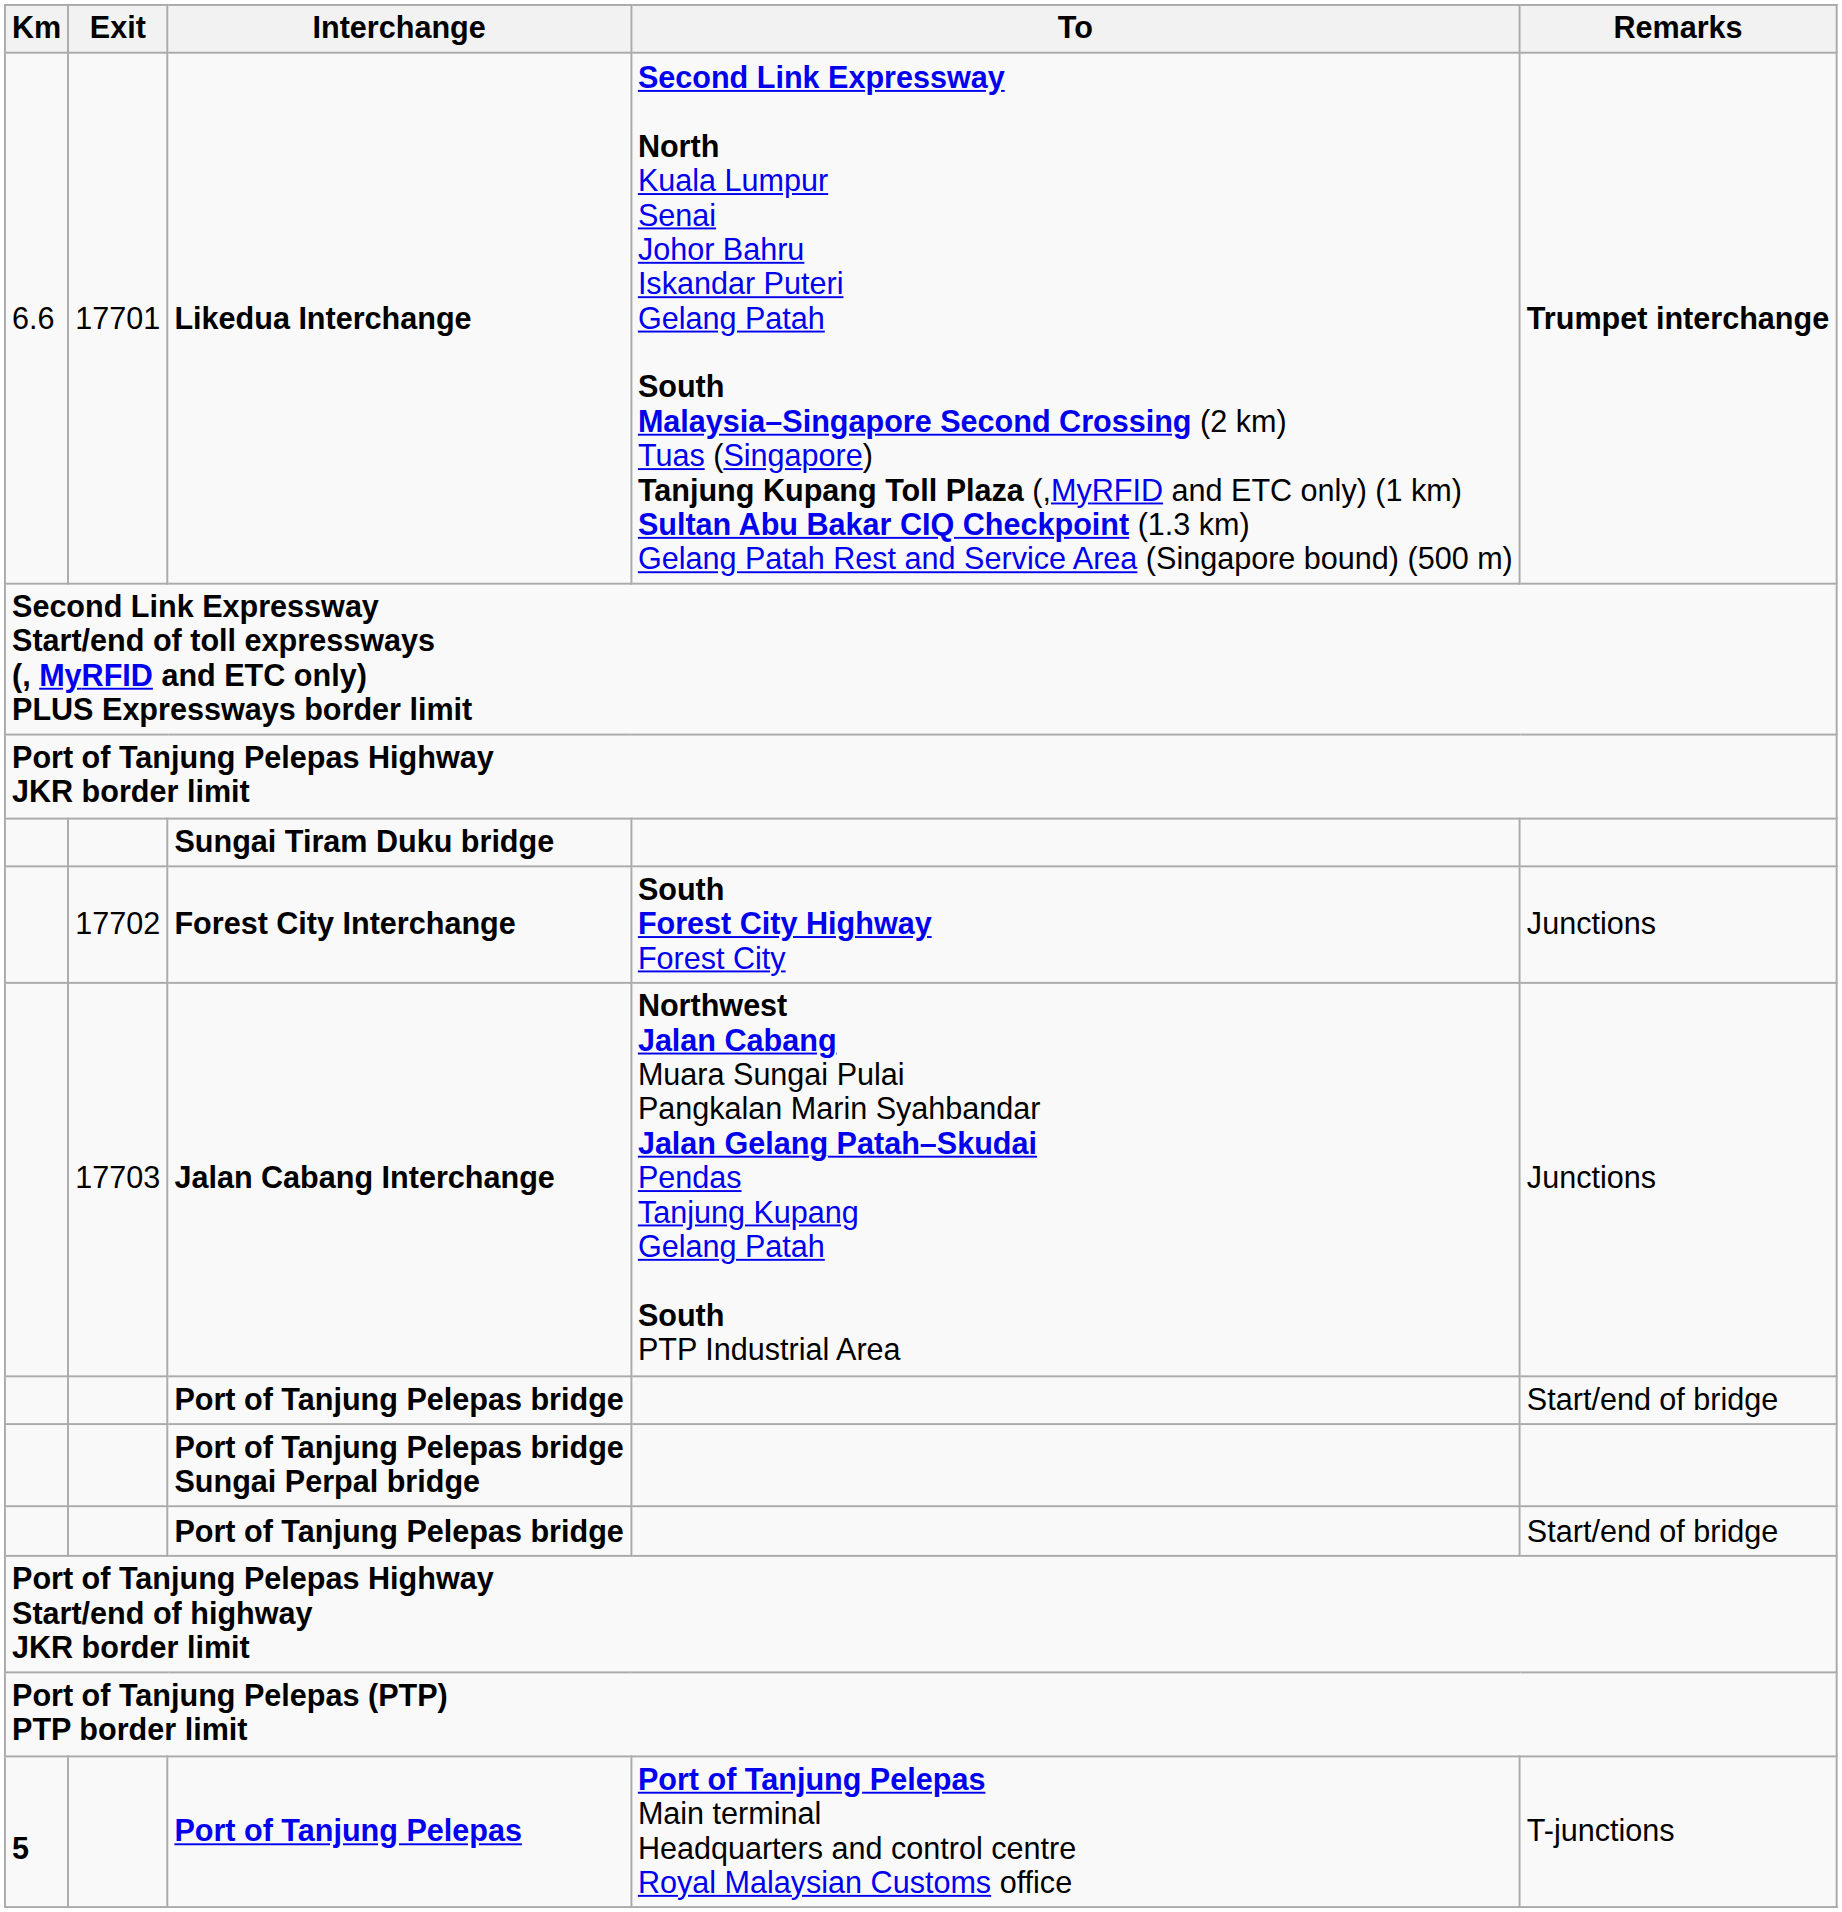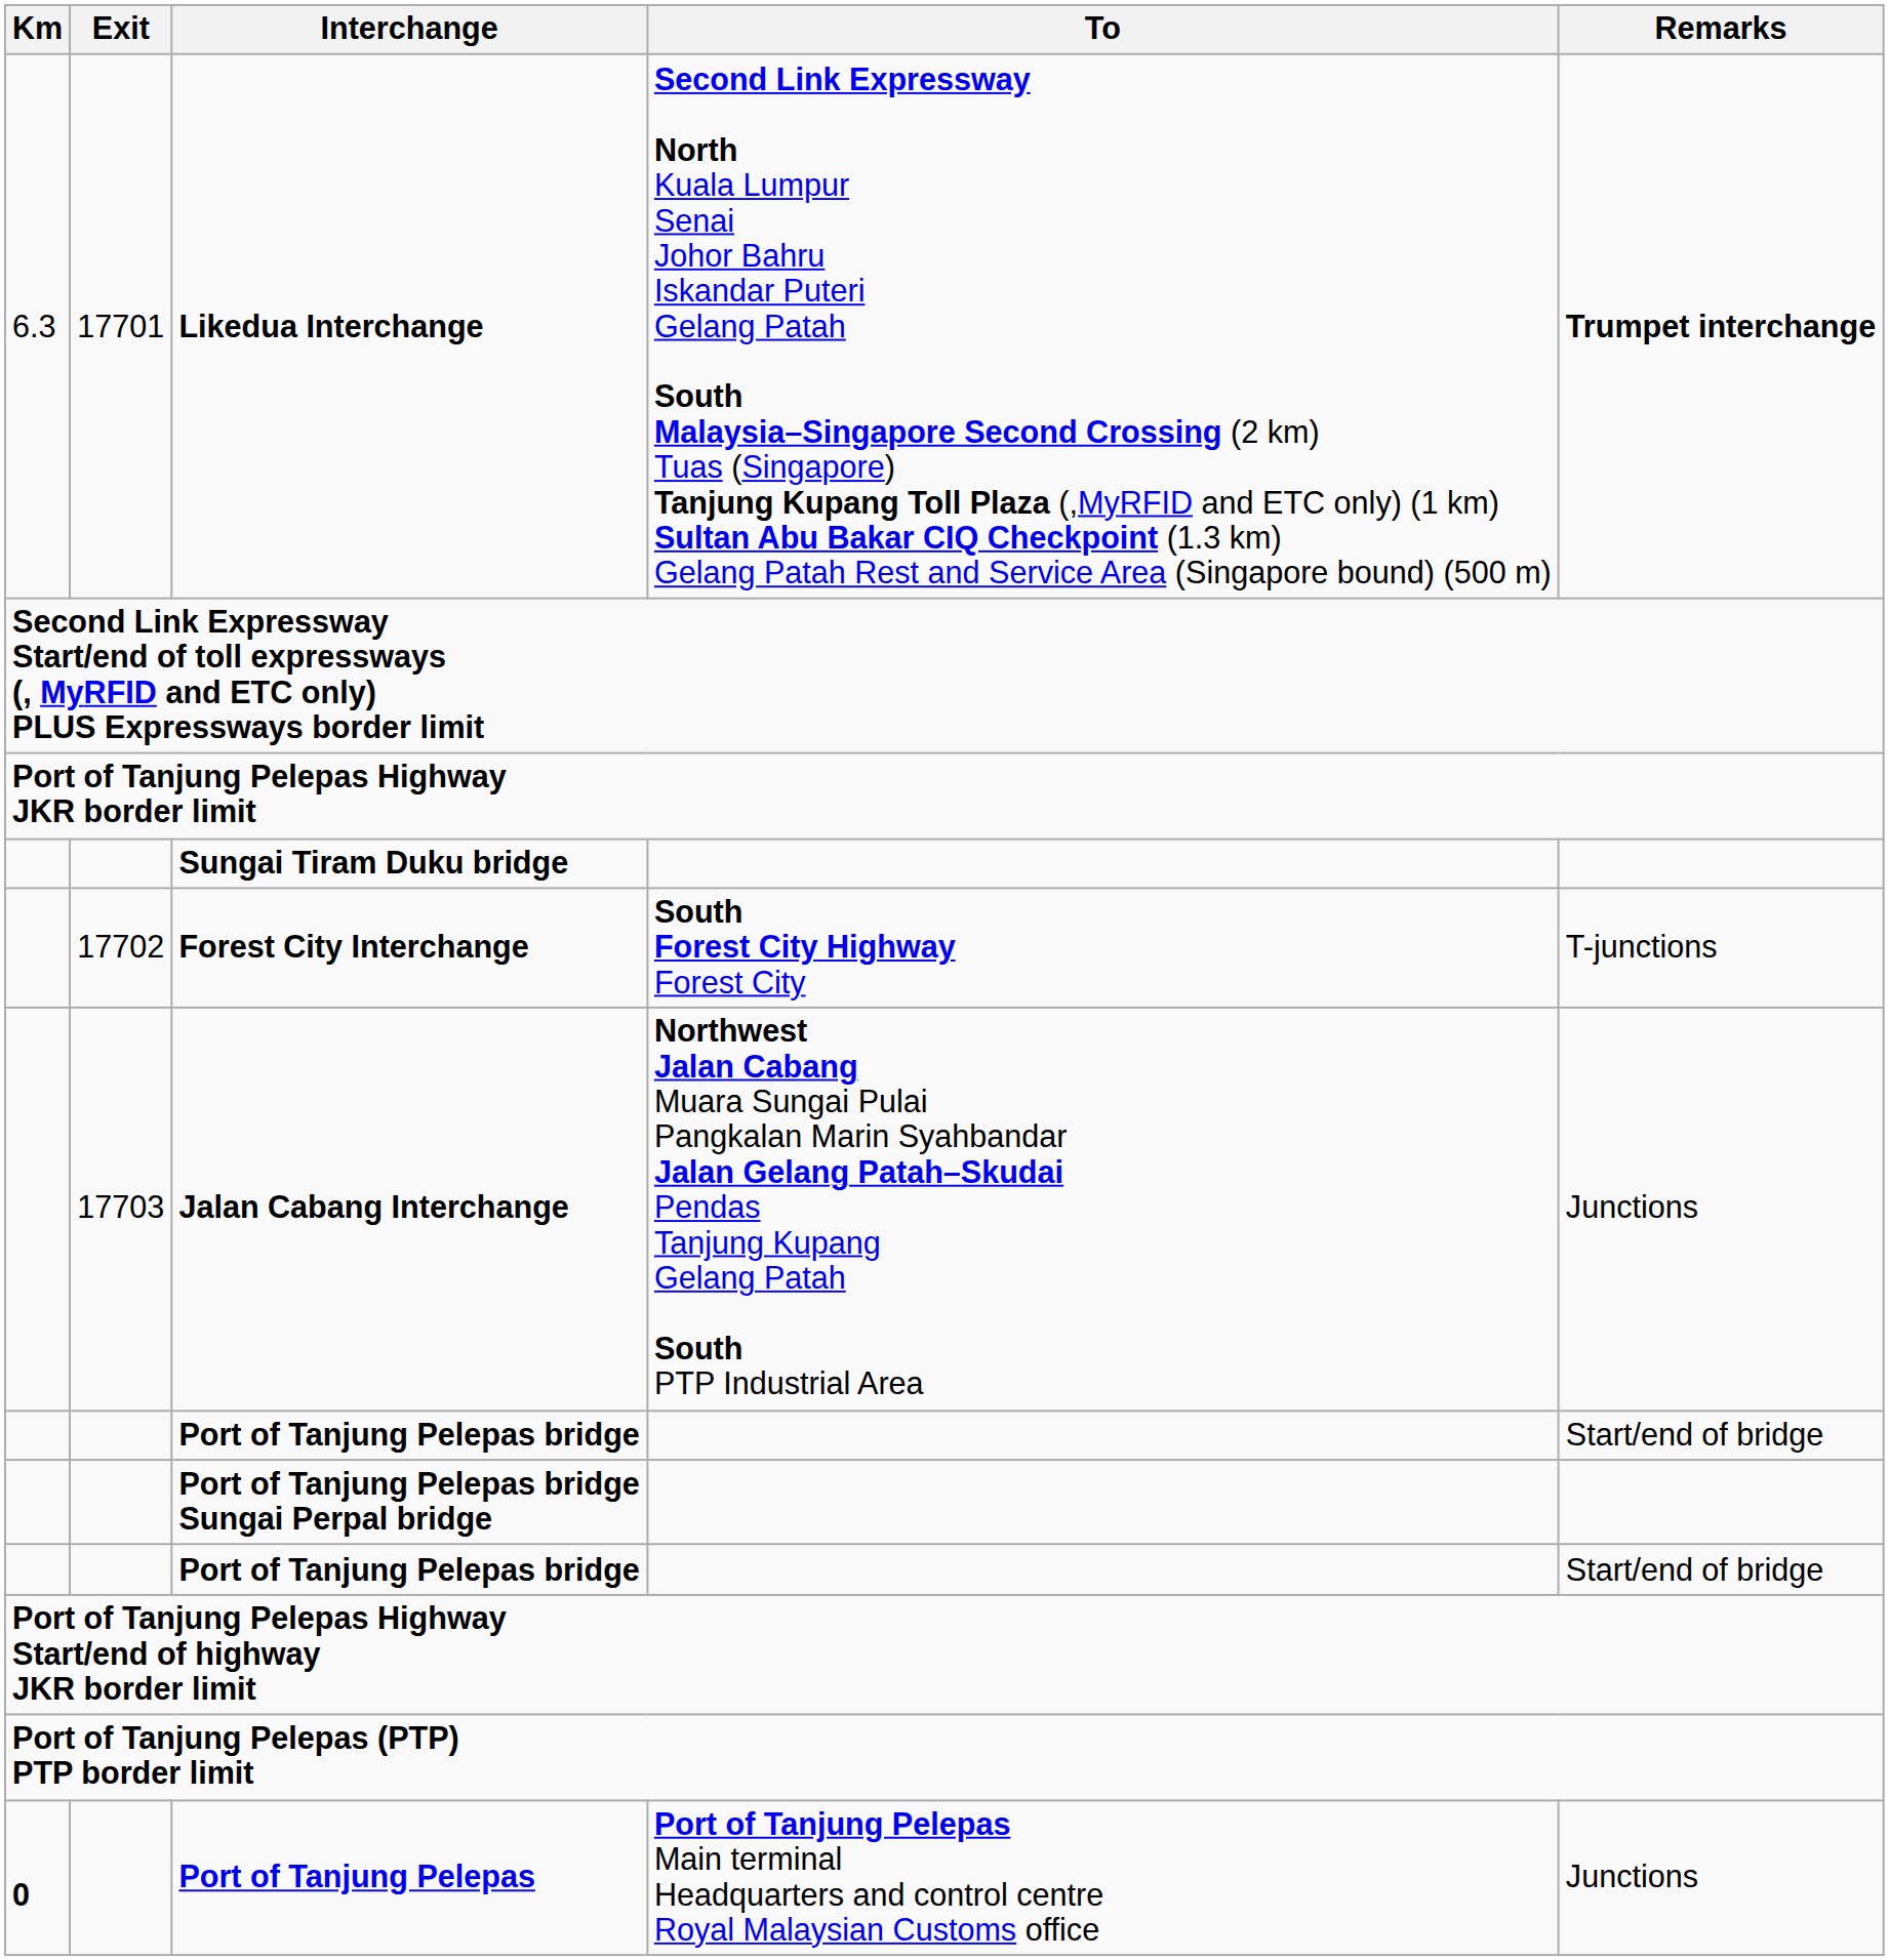 <table class="wikitable">
 <tr>
 <th>Km</th>
 <th>Exit</th>
 <th>Interchange</th>
 <th>To</th>
 <th>Remarks</th>
 </tr>
 <tr>
-<td>6.6</td>
+<td>6.3</td>
 <td>17701</td>
 <td><strong>Likedua Interchange</strong></td>
 <td>  <strong><a href='#'>Second Link Expressway</a></strong><br><br><strong>North</strong><br>  <a href='#'>Kuala Lumpur</a><br> <a href='#'>Senai</a><br> <a href='#'>Johor Bahru</a><br> <a href='#'>Iskandar Puteri</a><br> <a href='#'>Gelang Patah</a><br><br><strong>South</strong><br><strong><a href='#'>Malaysia–Singapore Second Crossing</a></strong> (2 km)<br>  <a href='#'>Tuas</a> (<a href='#'>Singapore</a>)<br> <strong>Tanjung Kupang Toll Plaza</strong> (,<a href='#'><span>My</span><span>RFID</span></a>  and  ETC only) (1 km)<br><strong><a href='#'>Sultan Abu Bakar CIQ Checkpoint</a></strong> (1.3 km)<br> <a href='#'>Gelang Patah Rest and Service Area</a> (Singapore bound) (500 m)</td>
 <td><strong>Trumpet interchange</strong></td>
 </tr>
 <tr>
 <td style="width:600px" colspan="6" style="text-align:center; background:green;"><strong><span>  Second Link Expressway<br>Start/end of toll expressways<br>(, <a href='#'><span>My</span><span>RFID</span></a> and  ETC only)<br>PLUS Expressways border limit</span></strong></td>
 </tr>
 <tr>
 <td style="width:600px" colspan="6" style="text-align:center; background:blue;"><strong><span> Port of Tanjung Pelepas Highway<br>JKR border limit</span></strong></td>
 </tr>
 <tr>
 <td></td>
 <td></td>
 <td><strong>Sungai Tiram Duku bridge</strong></td>
 <td></td>
 <td></td>
 </tr>
 <tr>
 <td></td>
 <td>17702</td>
 <td><strong>Forest City Interchange</strong></td>
 <td><strong>South</strong><br><strong><a href='#'>Forest City Highway</a></strong><br><a href='#'>Forest City</a></td>
-<td>Junctions</td>
+<td>T-junctions</td>
 </tr>
 <tr>
 <td></td>
 <td>17703</td>
 <td><strong>Jalan Cabang Interchange</strong></td>
 <td><strong>Northwest</strong><br> <strong><a href='#'>Jalan Cabang</a></strong><br>Muara Sungai Pulai<br>Pangkalan Marin Syahbandar<br> <strong><a href='#'>Jalan Gelang Patah–Skudai</a></strong><br><a href='#'>Pendas</a><br><a href='#'>Tanjung Kupang</a><br><a href='#'>Gelang Patah</a><br><br><strong>South</strong><br>PTP Industrial Area</td>
 <td>Junctions</td>
 </tr>
 <tr>
 <td></td>
 <td></td>
 <td><strong>Port of Tanjung Pelepas bridge</strong></td>
 <td></td>
 <td>Start/end of bridge</td>
 </tr>
 <tr>
 <td></td>
 <td></td>
 <td><strong>Port of Tanjung Pelepas bridge</strong><br><strong>Sungai Perpal bridge</strong></td>
 <td></td>
 <td></td>
 </tr>
 <tr>
 <td></td>
 <td></td>
 <td><strong>Port of Tanjung Pelepas bridge</strong></td>
 <td></td>
 <td>Start/end of bridge</td>
 </tr>
 <tr>
 <td style="width:600px" colspan="6" style="text-align:center; background:blue;"><strong><span> Port of Tanjung Pelepas Highway<br>Start/end of highway<br>JKR border limit</span></strong></td>
 </tr>
 <tr>
 <td style="width:600px" colspan="6" style="text-align:center; background:white;"><strong><span>Port of Tanjung Pelepas (PTP) <br>PTP border limit</span></strong></td>
 </tr>
 <tr>
-<td><br><strong>5</strong></td>
+<td><br><strong>0</strong></td>
 <td></td>
 <td><strong><a href='#'>Port of Tanjung Pelepas</a></strong> </td>
 <td><strong><a href='#'>Port of Tanjung Pelepas</a></strong> <br>Main terminal<br>Headquarters and control centre<br><a href='#'>Royal Malaysian Customs</a> office</td>
-<td>T-junctions</td>
+<td>Junctions</td>
 </tr>
 <tr>
 </tr>
 </table>
